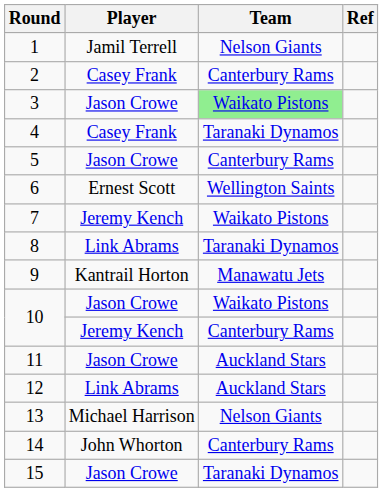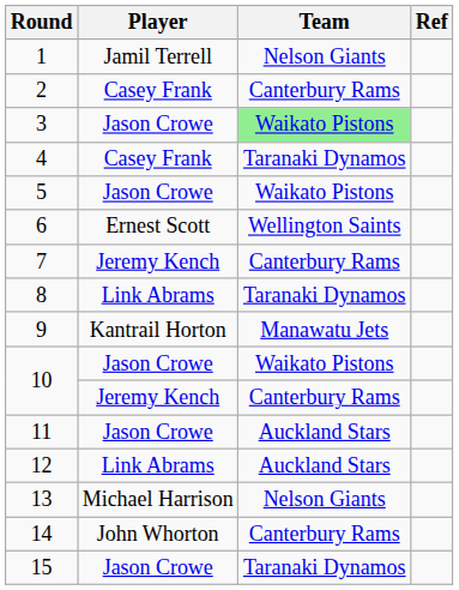 <table class="wikitable" style="text-align:center">
 <tr>
 <th>Round</th>
 <th>Player</th>
 <th>Team</th>
 <th>Ref</th>
 </tr>
 <tr>
 <td>1</td>
 <td>Jamil Terrell</td>
 <td><a href='#'>Nelson Giants</a></td>
 <td></td>
 </tr>
 <tr>
 <td>2</td>
 <td><a href='#'>Casey Frank</a></td>
 <td><a href='#'>Canterbury Rams</a></td>
 <td></td>
 </tr>
 <tr>
 <td>3</td>
 <td><a href='#'>Jason Crowe</a></td>
 <td style="background: lightgreen;"><a href='#'>Waikato Pistons</a></td>
 <td></td>
 </tr>
 <tr>
 <td>4</td>
 <td><a href='#'>Casey Frank</a></td>
 <td><a href='#'>Taranaki Dynamos</a></td>
 <td></td>
 </tr>
 <tr>
 <td>5</td>
 <td><a href='#'>Jason Crowe</a></td>
-<td><a href='#'>Canterbury Rams</a></td>
+<td><a href='#'>Waikato Pistons</a></td>
 <td></td>
 </tr>
 <tr>
 <td>6</td>
 <td>Ernest Scott</td>
 <td><a href='#'>Wellington Saints</a></td>
 <td></td>
 </tr>
 <tr>
 <td>7</td>
 <td><a href='#'>Jeremy Kench</a></td>
-<td><a href='#'>Waikato Pistons</a></td>
+<td><a href='#'>Canterbury Rams</a></td>
 <td></td>
 </tr>
 <tr>
 <td>8</td>
 <td><a href='#'>Link Abrams</a></td>
 <td><a href='#'>Taranaki Dynamos</a></td>
 <td></td>
 </tr>
 <tr>
 <td>9</td>
 <td>Kantrail Horton</td>
 <td><a href='#'>Manawatu Jets</a></td>
 <td></td>
 </tr>
 <tr>
 <td rowspan=2>10</td>
 <td><a href='#'>Jason Crowe</a></td>
 <td><a href='#'>Waikato Pistons</a></td>
 <td></td>
 </tr>
 <tr>
 <td><a href='#'>Jeremy Kench</a></td>
 <td><a href='#'>Canterbury Rams</a></td>
 <td></td>
 </tr>
 <tr>
 <td>11</td>
 <td><a href='#'>Jason Crowe</a></td>
 <td><a href='#'>Auckland Stars</a></td>
 <td></td>
 </tr>
 <tr>
 <td>12</td>
 <td><a href='#'>Link Abrams</a></td>
 <td><a href='#'>Auckland Stars</a></td>
 <td></td>
 </tr>
 <tr>
 <td>13</td>
 <td>Michael Harrison</td>
 <td><a href='#'>Nelson Giants</a></td>
 <td></td>
 </tr>
 <tr>
 <td>14</td>
 <td>John Whorton</td>
 <td><a href='#'>Canterbury Rams</a></td>
 <td></td>
 </tr>
 <tr>
 <td>15</td>
 <td><a href='#'>Jason Crowe</a></td>
 <td><a href='#'>Taranaki Dynamos</a></td>
 <td></td>
 </tr>
 </table>
